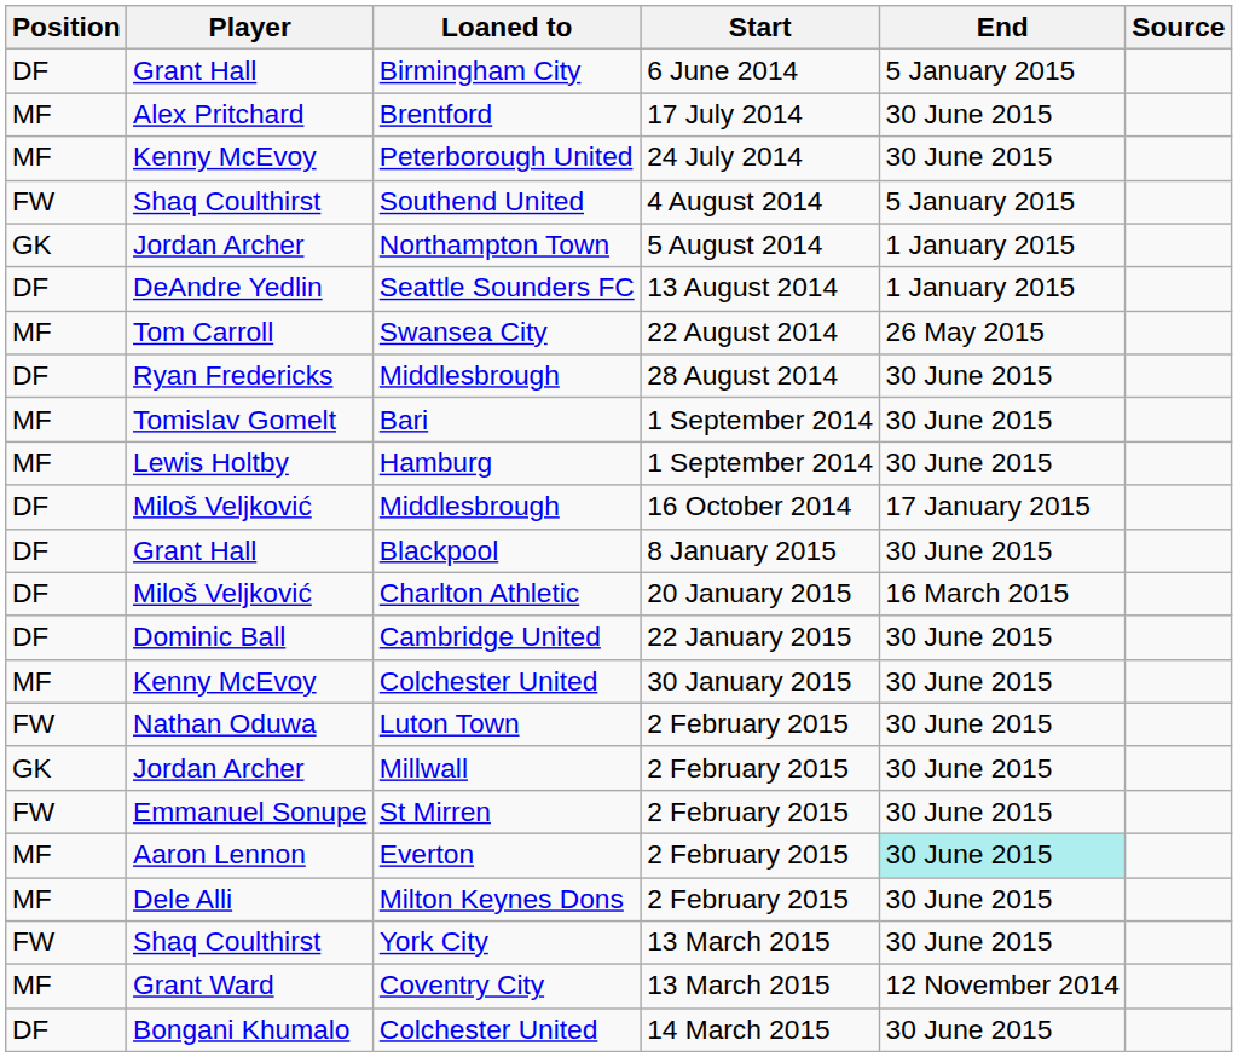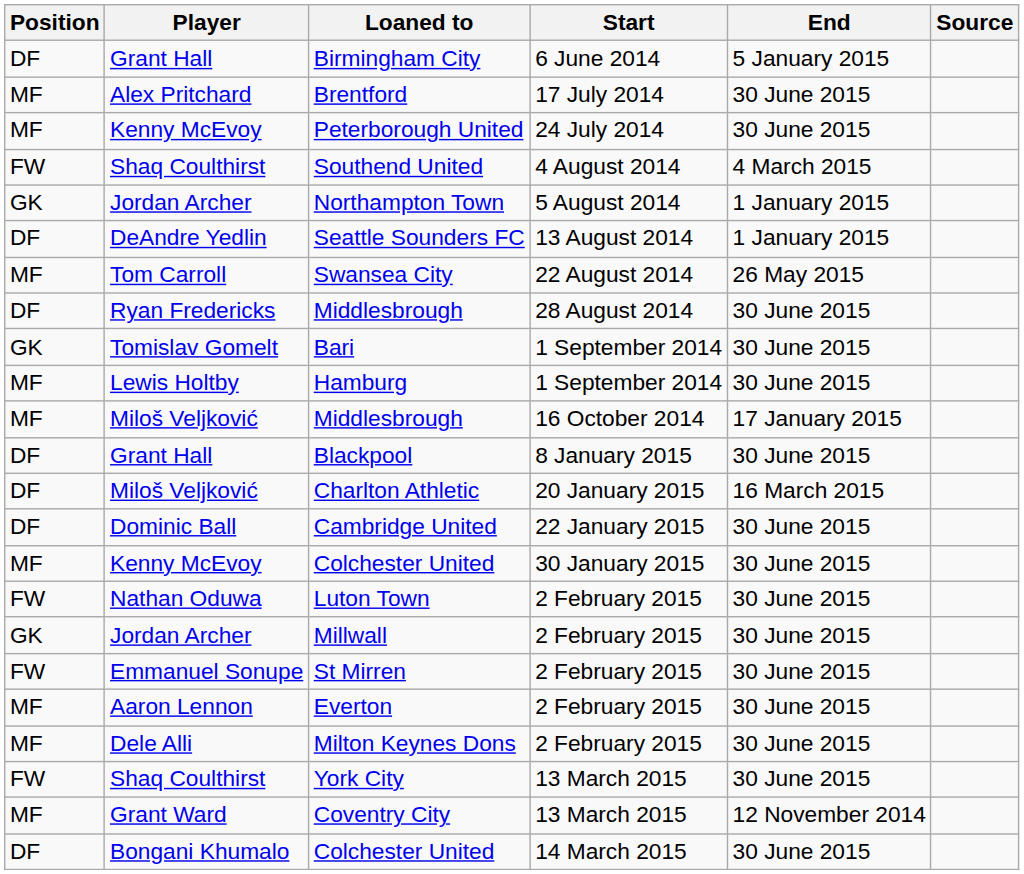 <table class="wikitable sortable">
 <tr>
 <th>Position</th>
 <th>Player</th>
 <th>Loaned to</th>
 <th>Start</th>
 <th>End</th>
 <th>Source</th>
 </tr>
 <tr>
 <td>DF</td>
 <td> <a href='#'>Grant Hall</a></td>
 <td> <a href='#'>Birmingham City</a></td>
 <td>6 June 2014</td>
 <td>5 January 2015</td>
 <td></td>
 </tr>
 <tr>
 <td>MF</td>
 <td> <a href='#'>Alex Pritchard</a></td>
 <td> <a href='#'>Brentford</a></td>
 <td>17 July 2014</td>
 <td>30 June 2015</td>
 <td></td>
 </tr>
 <tr>
 <td>MF</td>
 <td> <a href='#'>Kenny McEvoy</a></td>
 <td> <a href='#'>Peterborough United</a></td>
 <td>24 July 2014</td>
 <td>30 June 2015</td>
 <td></td>
 </tr>
 <tr>
 <td>FW</td>
 <td> <a href='#'>Shaq Coulthirst</a></td>
 <td> <a href='#'>Southend United</a></td>
 <td>4 August 2014</td>
-<td>5 January 2015</td>
+<td>4 March 2015</td>
 <td></td>
 </tr>
 <tr>
 <td>GK</td>
 <td> <a href='#'>Jordan Archer</a></td>
 <td> <a href='#'>Northampton Town</a></td>
 <td>5 August 2014</td>
 <td>1 January 2015</td>
 <td></td>
 </tr>
 <tr>
 <td>DF</td>
 <td> <a href='#'>DeAndre Yedlin</a></td>
 <td> <a href='#'>Seattle Sounders FC</a></td>
 <td>13 August 2014</td>
 <td>1 January 2015</td>
 <td></td>
 </tr>
 <tr>
 <td>MF</td>
 <td> <a href='#'>Tom Carroll</a></td>
 <td> <a href='#'>Swansea City</a></td>
 <td>22 August 2014</td>
 <td>26 May 2015</td>
 <td></td>
 </tr>
 <tr>
 <td>DF</td>
 <td> <a href='#'>Ryan Fredericks</a></td>
 <td> <a href='#'>Middlesbrough</a></td>
 <td>28 August 2014</td>
 <td>30 June 2015</td>
 <td></td>
 </tr>
 <tr>
-<td>MF</td>
+<td>GK</td>
 <td> <a href='#'>Tomislav Gomelt</a></td>
 <td> <a href='#'>Bari</a></td>
 <td>1 September 2014</td>
 <td>30 June 2015</td>
 <td></td>
 </tr>
 <tr>
 <td>MF</td>
 <td> <a href='#'>Lewis Holtby</a></td>
 <td> <a href='#'>Hamburg</a></td>
 <td>1 September 2014</td>
 <td>30 June 2015</td>
 <td></td>
 </tr>
 <tr>
-<td>DF</td>
+<td>MF</td>
 <td> <a href='#'>Miloš Veljković</a></td>
 <td> <a href='#'>Middlesbrough</a></td>
 <td>16 October 2014</td>
 <td>17 January 2015</td>
 <td></td>
 </tr>
 <tr>
 <td>DF</td>
 <td> <a href='#'>Grant Hall</a></td>
 <td> <a href='#'>Blackpool</a></td>
 <td>8 January 2015</td>
 <td>30 June 2015</td>
 <td></td>
 </tr>
 <tr>
 <td>DF</td>
 <td> <a href='#'>Miloš Veljković</a></td>
 <td> <a href='#'>Charlton Athletic</a></td>
 <td>20 January 2015</td>
 <td>16 March 2015</td>
 <td></td>
 </tr>
 <tr>
 <td>DF</td>
 <td> <a href='#'>Dominic Ball</a></td>
 <td> <a href='#'>Cambridge United</a></td>
 <td>22 January 2015</td>
 <td>30 June 2015</td>
 <td></td>
 </tr>
 <tr>
 <td>MF</td>
 <td> <a href='#'>Kenny McEvoy</a></td>
 <td> <a href='#'>Colchester United</a></td>
 <td>30 January 2015</td>
 <td>30 June 2015</td>
 <td></td>
 </tr>
 <tr>
 <td>FW</td>
 <td> <a href='#'>Nathan Oduwa</a></td>
 <td> <a href='#'>Luton Town</a></td>
 <td>2 February 2015</td>
 <td>30 June 2015</td>
 <td></td>
 </tr>
 <tr>
 <td>GK</td>
 <td> <a href='#'>Jordan Archer</a></td>
 <td> <a href='#'>Millwall</a></td>
 <td>2 February 2015</td>
 <td>30 June 2015</td>
 <td></td>
 </tr>
 <tr>
 <td>FW</td>
 <td> <a href='#'>Emmanuel Sonupe</a></td>
 <td> <a href='#'>St Mirren</a></td>
 <td>2 February 2015</td>
 <td>30 June 2015</td>
 <td></td>
 </tr>
 <tr>
 <td>MF</td>
 <td> <a href='#'>Aaron Lennon</a></td>
 <td> <a href='#'>Everton</a></td>
 <td>2 February 2015</td>
-<td style="background: paleturquoise;">30 June 2015</td>
+<td>30 June 2015</td>
 <td></td>
 </tr>
 <tr>
 <td>MF</td>
 <td> <a href='#'>Dele Alli</a></td>
 <td> <a href='#'>Milton Keynes Dons</a></td>
 <td>2 February 2015</td>
 <td>30 June 2015</td>
 <td></td>
 </tr>
 <tr>
 <td>FW</td>
 <td> <a href='#'>Shaq Coulthirst</a></td>
 <td> <a href='#'>York City</a></td>
 <td>13 March 2015</td>
 <td>30 June 2015</td>
 <td></td>
 </tr>
 <tr>
 <td>MF</td>
 <td> <a href='#'>Grant Ward</a></td>
 <td> <a href='#'>Coventry City</a></td>
 <td>13 March 2015</td>
 <td>12 November 2014</td>
 <td></td>
 </tr>
 <tr>
 <td>DF</td>
 <td> <a href='#'>Bongani Khumalo</a></td>
 <td> <a href='#'>Colchester United</a></td>
 <td>14 March 2015</td>
 <td>30 June 2015</td>
 <td></td>
 </tr>
 </table>
